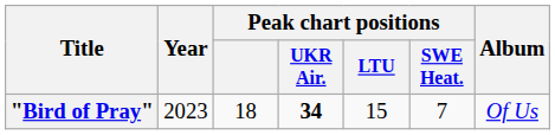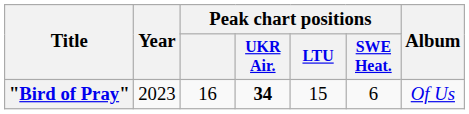 <table class="wikitable plainrowheaders" style="text-align:center;">
 <tr>
 <th scope="col" rowspan="2">Title</th>
 <th scope="col" rowspan="2">Year</th>
 <th scope="col" colspan="4">Peak chart positions</th>
 <th scope="col" rowspan="2">Album</th>
 </tr>
 <tr>
 <th scope="col" style="width:3em;font-size:85%;"><br></th>
 <th scope="col" style="width:3em;font-size:85%;"><a href='#'>UKR<br>Air.</a><br></th>
 <th scope="col" style="width:3em;font-size:85%;"><a href='#'>LTU</a><br></th>
 <th scope="col" style="width:3em;font-size:85%;"><a href='#'>SWE<br>Heat.</a><br></th>
 </tr>
 <tr>
 <th scope="row">"<a href='#'>Bird of Pray</a>"</th>
 <td>2023</td>
-<td>18</td>
+<td>16</td>
 <td><strong>34</strong></td>
 <td>15</td>
-<td>7</td>
+<td>6</td>
 <td><em><a href='#'>Of Us</a></em></td>
 </tr>
 </table>
